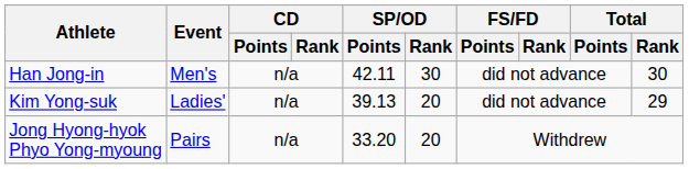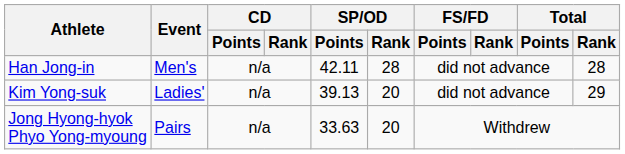 <table class="wikitable" style="font-size:90%">
 <tr>
 <th rowspan="2">Athlete</th>
 <th rowspan="2">Event</th>
 <th colspan="2">CD</th>
 <th colspan="2">SP/OD</th>
 <th colspan="2">FS/FD</th>
 <th colspan="2">Total</th>
 </tr>
 <tr>
 <th>Points</th>
 <th>Rank</th>
 <th>Points</th>
 <th>Rank</th>
 <th>Points</th>
 <th>Rank</th>
 <th>Points</th>
 <th>Rank</th>
 </tr>
 <tr>
 <td><a href='#'>Han Jong-in</a></td>
 <td><a href='#'>Men's</a></td>
 <td colspan=2 align="center">n/a</td>
 <td align="center">42.11</td>
-<td align="center">30</td>
+<td align="center">28</td>
 <td colspan=3 align="center">did not advance</td>
-<td align="center">30</td>
+<td align="center">28</td>
 </tr>
 <tr>
 <td><a href='#'>Kim Yong-suk</a></td>
 <td><a href='#'>Ladies'</a></td>
 <td colspan=2 align="center">n/a</td>
 <td align="center">39.13</td>
 <td align="center">20</td>
 <td colspan=3 align="center">did not advance</td>
 <td align="center">29</td>
 </tr>
 <tr>
 <td><a href='#'>Jong Hyong-hyok</a><br>  <a href='#'>Phyo Yong-myoung</a></td>
 <td><a href='#'>Pairs</a></td>
 <td colspan=2 align="center">n/a</td>
-<td align="center">33.20</td>
+<td align="center">33.63</td>
 <td align="center">20</td>
 <td colspan=4 align="center">Withdrew</td>
 </tr>
 </table>
